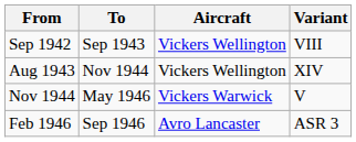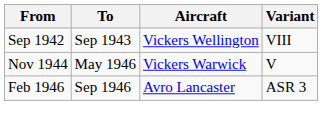 <table class="wikitable">
 <tr>
 <th>From</th>
 <th>To</th>
 <th>Aircraft</th>
 <th>Variant</th>
 </tr>
 <tr>
 <td>Sep 1942</td>
 <td>Sep 1943</td>
 <td><a href='#'>Vickers Wellington</a></td>
 <td>VIII</td>
 </tr>
 <tr>
-<td>Aug 1943</td>
-<td>Nov 1944</td>
-<td>Vickers Wellington</td>
-<td>XIV</td>
-</tr>
-<tr>
 <td>Nov 1944</td>
 <td>May 1946</td>
 <td><a href='#'>Vickers Warwick</a></td>
 <td>V</td>
 </tr>
 <tr>
 <td>Feb 1946</td>
 <td>Sep 1946</td>
 <td><a href='#'>Avro Lancaster</a></td>
 <td>ASR 3</td>
 </tr>
 </table>
